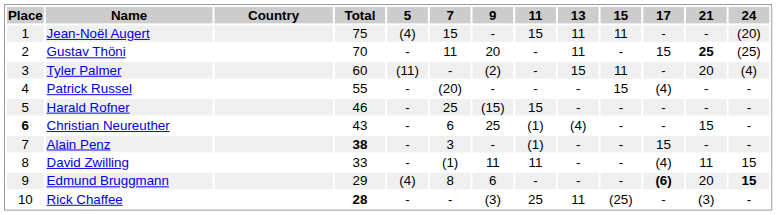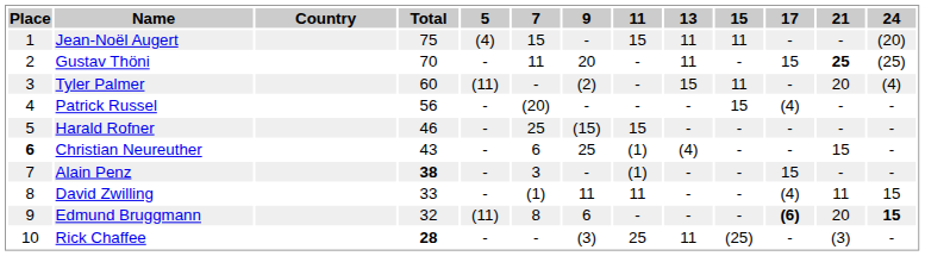 <table border="0" style="border: 1px solid #999; background-color:#FFFFFF; text-align:center; font-size:86%; line-height:15px;">
 <tr align="center" bgcolor="#CCCCCC">
 <th width=35>Place</th>
 <th width=170>Name</th>
 <th width=120>Country</th>
 <th width=50>Total</th>
 <th width=40>5</th>
 <th width=40>7</th>
 <th width=40>9</th>
 <th width=40>11</th>
 <th width=40>13</th>
 <th width=40>15</th>
 <th width=40>17</th>
 <th width=40>21</th>
 <th width=40>24</th>
 </tr>
 <tr bgcolor="#EFEFEF">
 <td>1</td>
 <td align="left"><a href='#'>Jean-Noël Augert</a></td>
 <td align="left"></td>
 <td>75</td>
 <td>(4)</td>
 <td>15</td>
 <td>-</td>
 <td>15</td>
 <td>11</td>
 <td>11</td>
 <td>-</td>
 <td>-</td>
 <td>(20)</td>
 </tr>
 <tr>
 <td>2</td>
 <td align="left"><a href='#'>Gustav Thöni</a></td>
 <td align="left"></td>
 <td>70</td>
 <td>-</td>
 <td>11</td>
 <td>20</td>
 <td>-</td>
 <td>11</td>
 <td>-</td>
 <td>15</td>
 <td><strong>25</strong></td>
 <td>(25)</td>
 </tr>
 <tr bgcolor="#EFEFEF">
 <td>3</td>
 <td align="left"><a href='#'>Tyler Palmer</a></td>
 <td align="left"></td>
 <td>60</td>
 <td>(11)</td>
 <td>-</td>
 <td>(2)</td>
 <td>-</td>
 <td>15</td>
 <td>11</td>
 <td>-</td>
 <td>20</td>
 <td>(4)</td>
 </tr>
 <tr>
 <td>4</td>
 <td align="left"><a href='#'>Patrick Russel</a></td>
 <td align="left"></td>
-<td>55</td>
+<td>56</td>
 <td>-</td>
 <td>(20)</td>
 <td>-</td>
 <td>-</td>
 <td>-</td>
 <td>15</td>
 <td>(4)</td>
 <td>-</td>
 <td>-</td>
 </tr>
 <tr bgcolor="#EFEFEF">
 <td>5</td>
 <td align="left"><a href='#'>Harald Rofner</a></td>
 <td align="left"></td>
 <td>46</td>
 <td>-</td>
 <td>25</td>
 <td>(15)</td>
 <td>15</td>
 <td>-</td>
 <td>-</td>
 <td>-</td>
 <td>-</td>
 <td>-</td>
 </tr>
 <tr>
 <td><strong>6</strong></td>
 <td align="left"><a href='#'>Christian Neureuther</a></td>
 <td align="left"></td>
 <td>43</td>
 <td>-</td>
 <td>6</td>
 <td>25</td>
 <td>(1)</td>
 <td>(4)</td>
 <td>-</td>
 <td>-</td>
 <td>15</td>
 <td>-</td>
 </tr>
 <tr bgcolor="#EFEFEF">
 <td>7</td>
 <td align="left"><a href='#'>Alain Penz</a></td>
 <td align="left"></td>
 <td><strong>38</strong></td>
 <td>-</td>
 <td>3</td>
 <td>-</td>
 <td>(1)</td>
 <td>-</td>
 <td>-</td>
 <td>15</td>
 <td>-</td>
 <td>-</td>
 </tr>
 <tr>
 <td>8</td>
 <td align="left"><a href='#'>David Zwilling</a></td>
 <td align="left"></td>
 <td>33</td>
 <td>-</td>
 <td>(1)</td>
 <td>11</td>
 <td>11</td>
 <td>-</td>
 <td>-</td>
 <td>(4)</td>
 <td>11</td>
 <td>15</td>
 </tr>
 <tr bgcolor="#EFEFEF">
 <td>9</td>
 <td align="left"><a href='#'>Edmund Bruggmann</a></td>
 <td align="left"></td>
-<td>29</td>
-<td>(4)</td>
+<td>32</td>
+<td>(11)</td>
 <td>8</td>
 <td>6</td>
 <td>-</td>
 <td>-</td>
 <td>-</td>
 <td><strong>(6)</strong></td>
 <td>20</td>
 <td><strong>15</strong></td>
 </tr>
 <tr>
 <td>10</td>
 <td align="left"><a href='#'>Rick Chaffee</a></td>
 <td align="left"></td>
 <td><strong>28</strong></td>
 <td>-</td>
 <td>-</td>
 <td>(3)</td>
 <td>25</td>
 <td>11</td>
 <td>(25)</td>
 <td>-</td>
 <td>(3)</td>
 <td>-</td>
 </tr>
 </table>
